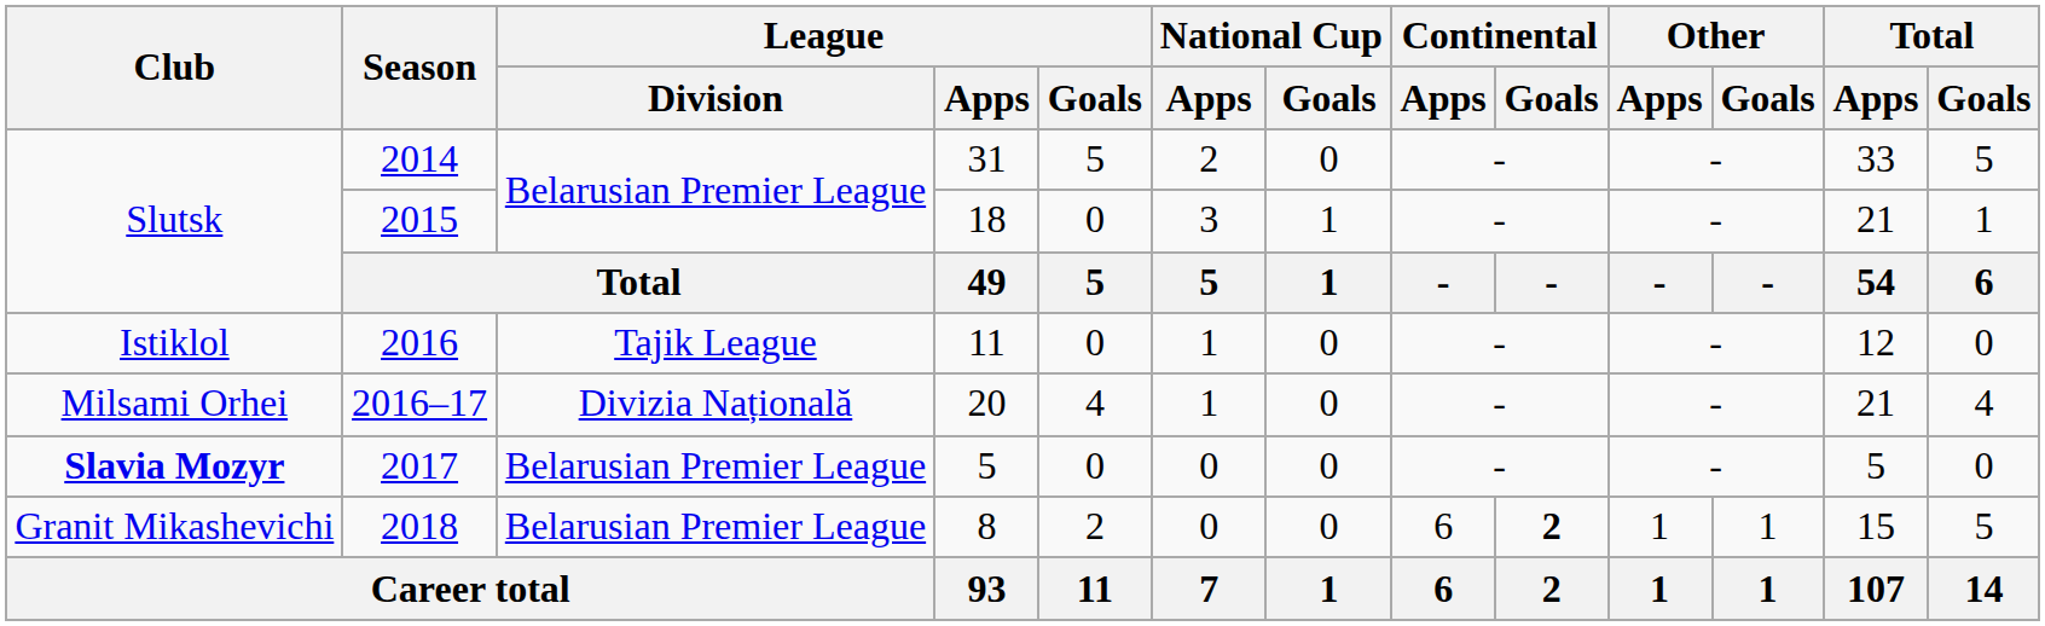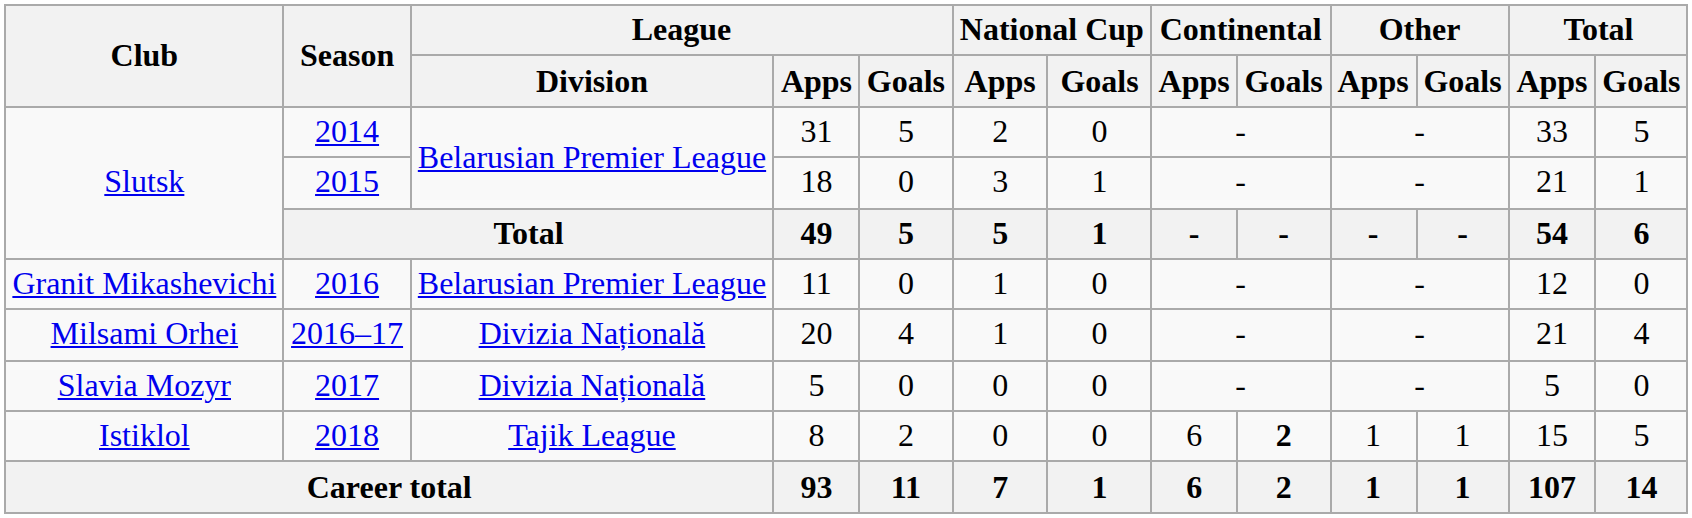 <table class="wikitable" style="text-align: center;">
 <tr>
 <th rowspan="2">Club</th>
 <th rowspan="2">Season</th>
 <th colspan="3">League</th>
 <th colspan="2">National Cup</th>
 <th colspan="2">Continental</th>
 <th colspan="2">Other</th>
 <th colspan="2">Total</th>
 </tr>
 <tr>
 <th>Division</th>
 <th>Apps</th>
 <th>Goals</th>
 <th>Apps</th>
 <th>Goals</th>
 <th>Apps</th>
 <th>Goals</th>
 <th>Apps</th>
 <th>Goals</th>
 <th>Apps</th>
 <th>Goals</th>
 </tr>
 <tr>
 <td rowspan="3"><a href='#'>Slutsk</a></td>
 <td><a href='#'>2014</a></td>
 <td rowspan="2"><a href='#'>Belarusian Premier League</a></td>
 <td>31</td>
 <td>5</td>
 <td>2</td>
 <td>0</td>
 <td colspan="2">-</td>
 <td colspan="2">-</td>
 <td>33</td>
 <td>5</td>
 </tr>
 <tr>
 <td><a href='#'>2015</a></td>
 <td>18</td>
 <td>0</td>
 <td>3</td>
 <td>1</td>
 <td colspan="2">-</td>
 <td colspan="2">-</td>
 <td>21</td>
 <td>1</td>
 </tr>
 <tr>
 <th colspan="2">Total</th>
 <th>49</th>
 <th>5</th>
 <th>5</th>
 <th>1</th>
 <th>-</th>
 <th>-</th>
 <th>-</th>
 <th>-</th>
 <th>54</th>
 <th>6</th>
 </tr>
 <tr>
-<td rowspan="1"><a href='#'>Istiklol</a></td>
+<td rowspan="1"><a href='#'>Granit Mikashevichi</a></td>
 <td><a href='#'>2016</a></td>
-<td rowspan="1"><a href='#'>Tajik League</a></td>
+<td rowspan="1"><a href='#'>Belarusian Premier League</a></td>
 <td>11</td>
 <td>0</td>
 <td>1</td>
 <td>0</td>
 <td colspan="2">-</td>
 <td colspan="2">-</td>
 <td>12</td>
 <td>0</td>
 </tr>
 <tr>
 <td rowspan="1"><a href='#'>Milsami Orhei</a></td>
 <td><a href='#'>2016–17</a></td>
 <td rowspan="1"><a href='#'>Divizia Națională</a></td>
 <td>20</td>
 <td>4</td>
 <td>1</td>
 <td>0</td>
 <td colspan="2">-</td>
 <td colspan="2">-</td>
 <td>21</td>
 <td>4</td>
 </tr>
 <tr>
-<td rowspan="1"><strong><a href='#'>Slavia Mozyr</a></strong></td>
+<td rowspan="1"><a href='#'>Slavia Mozyr</a></td>
 <td><a href='#'>2017</a></td>
-<td rowspan="1"><a href='#'>Belarusian Premier League</a></td>
+<td rowspan="1"><a href='#'>Divizia Națională</a></td>
 <td>5</td>
 <td>0</td>
 <td>0</td>
 <td>0</td>
 <td colspan="2">-</td>
 <td colspan="2">-</td>
 <td>5</td>
 <td>0</td>
 </tr>
 <tr>
-<td rowspan="1"><a href='#'>Granit Mikashevichi</a></td>
+<td rowspan="1"><a href='#'>Istiklol</a></td>
 <td><a href='#'>2018</a></td>
-<td rowspan="1"><a href='#'>Belarusian Premier League</a></td>
+<td rowspan="1"><a href='#'>Tajik League</a></td>
 <td>8</td>
 <td>2</td>
 <td>0</td>
 <td>0</td>
 <td>6</td>
 <td><strong>2</strong></td>
 <td>1</td>
 <td>1</td>
 <td>15</td>
 <td>5</td>
 </tr>
 <tr>
 <th colspan="3">Career total</th>
 <th>93</th>
 <th>11</th>
 <th>7</th>
 <th>1</th>
 <th>6</th>
 <th>2</th>
 <th>1</th>
 <th>1</th>
 <th>107</th>
 <th>14</th>
 </tr>
 </table>
